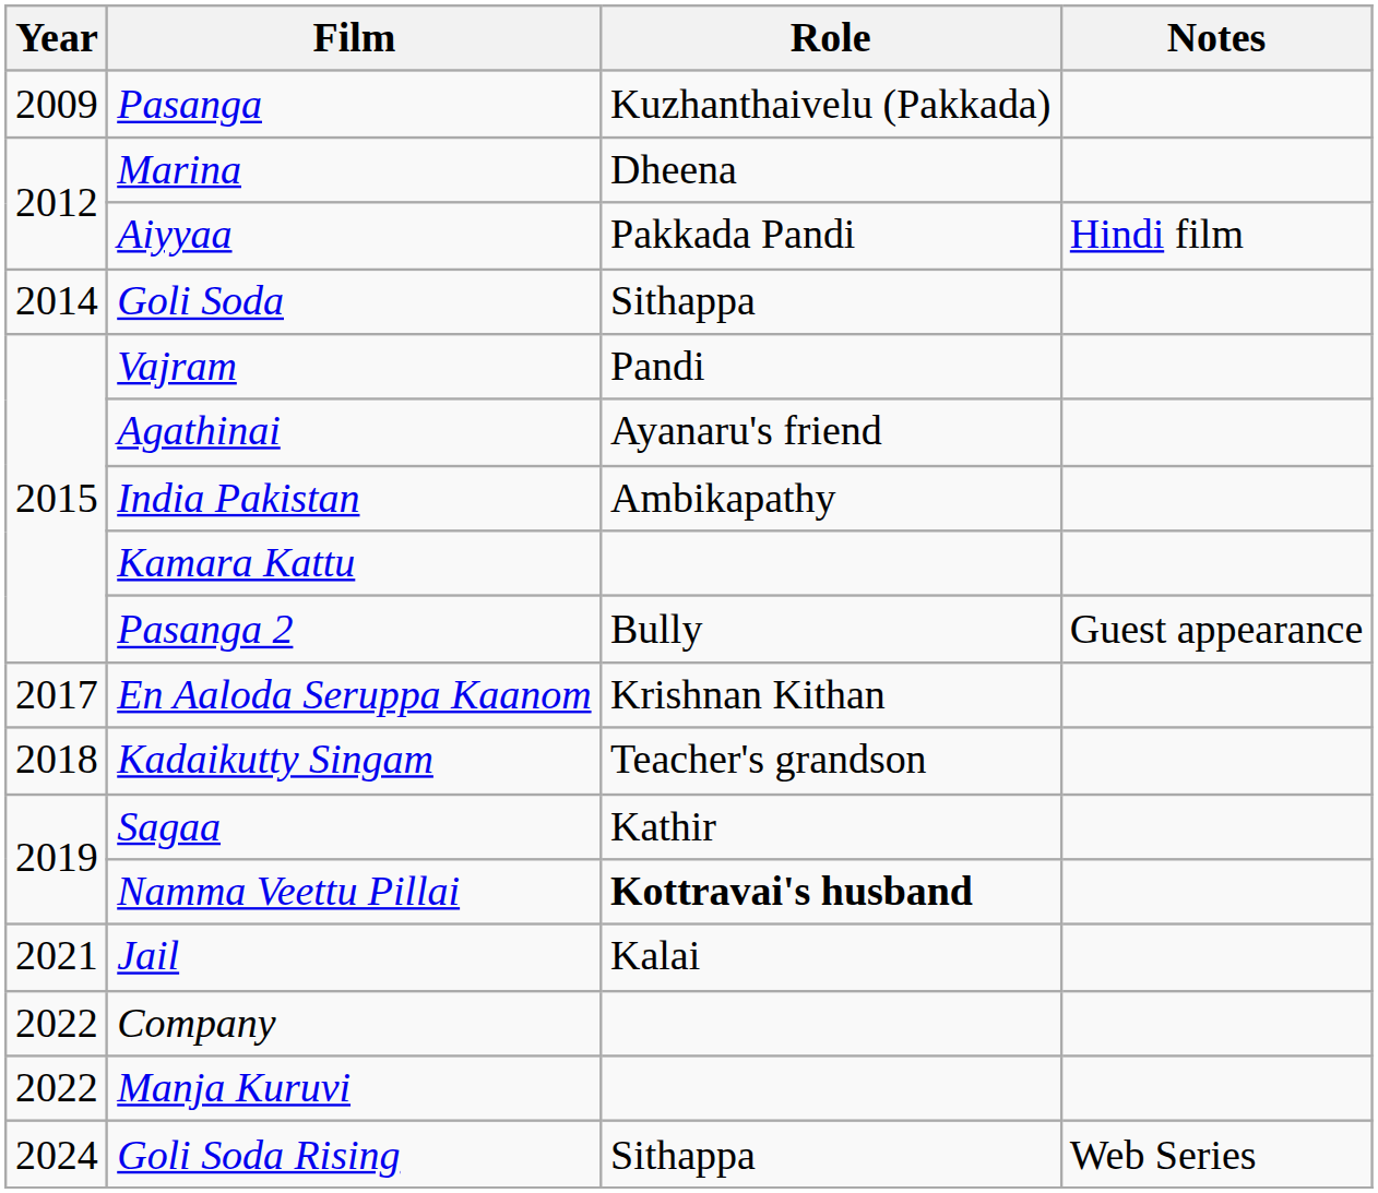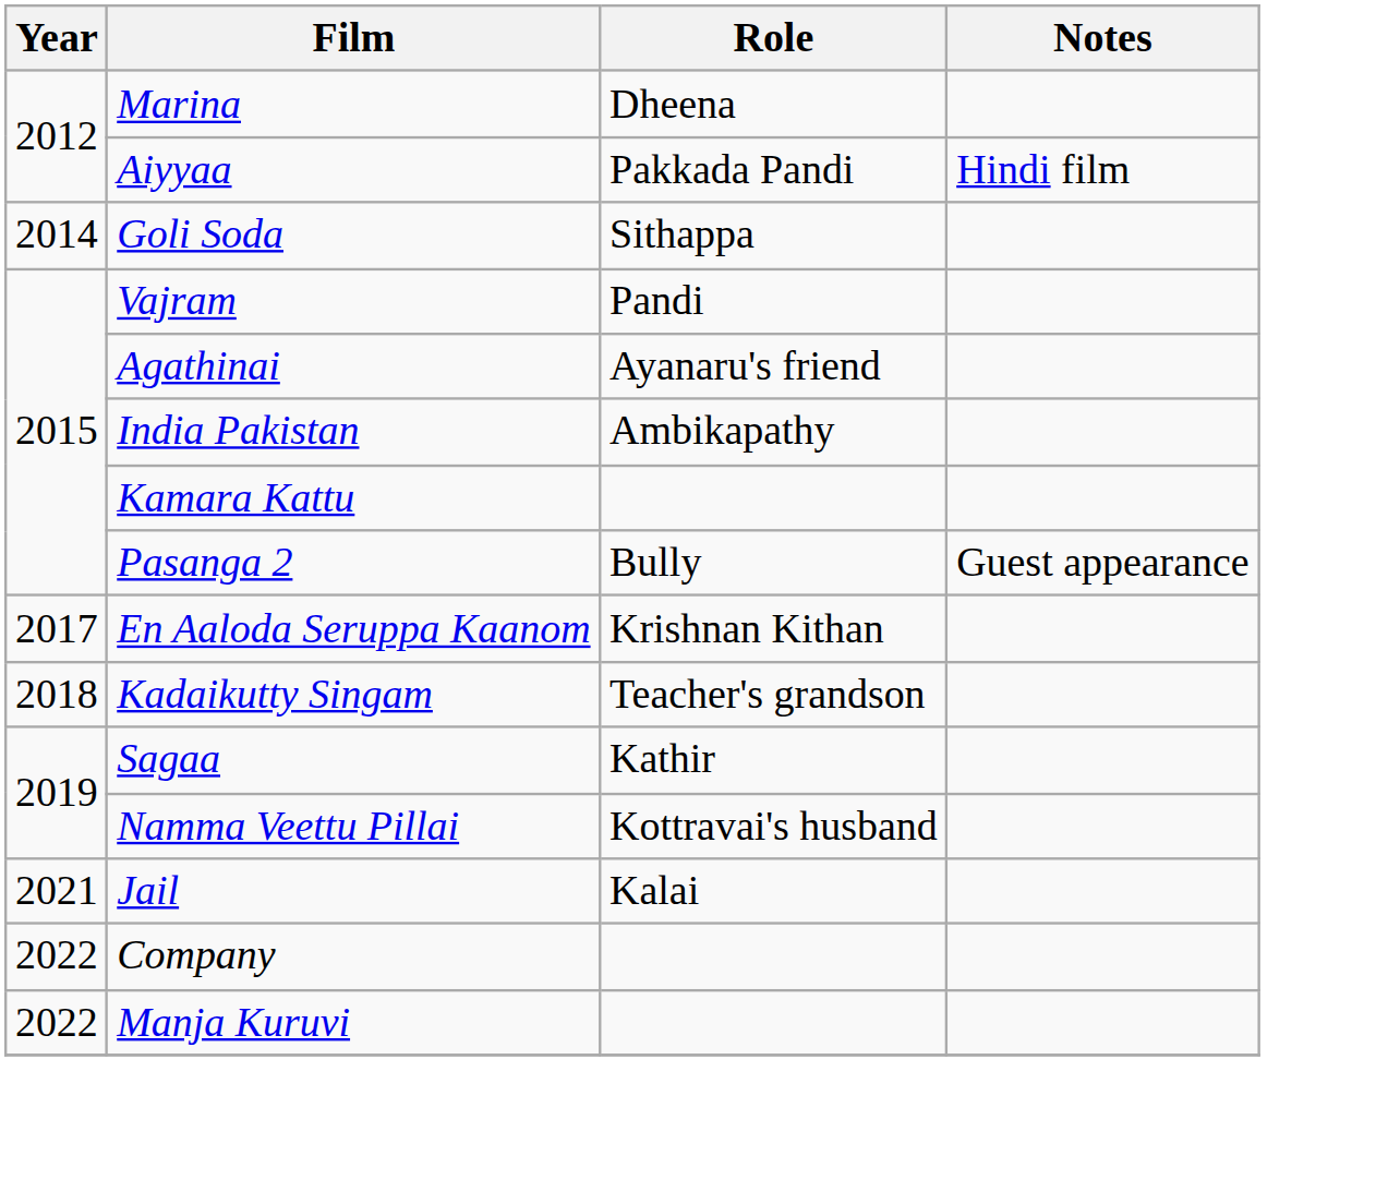 <table class="wikitable sortable">
 <tr>
 <th>Year</th>
 <th>Film</th>
 <th>Role</th>
 <th>Notes</th>
-</tr>
-<tr>
-<td>2009</td>
-<td><em><a href='#'>Pasanga</a></em></td>
-<td>Kuzhanthaivelu  (Pakkada)</td>
-<td></td>
 </tr>
 <tr>
 <td rowspan="2">2012</td>
 <td><em><a href='#'>Marina</a></em></td>
 <td>Dheena</td>
 <td></td>
 </tr>
 <tr>
 <td><em><a href='#'>Aiyyaa</a></em></td>
 <td>Pakkada Pandi</td>
 <td><a href='#'>Hindi</a> film</td>
 </tr>
 <tr>
 <td>2014</td>
 <td><em><a href='#'>Goli Soda</a></em></td>
 <td>Sithappa</td>
 <td></td>
 </tr>
 <tr>
 <td rowspan="5">2015</td>
 <td><em><a href='#'>Vajram</a></em></td>
 <td>Pandi</td>
 <td></td>
 </tr>
 <tr>
 <td><em><a href='#'>Agathinai</a></em></td>
 <td>Ayanaru's friend</td>
 <td></td>
 </tr>
 <tr>
 <td><em><a href='#'>India Pakistan</a></em></td>
 <td>Ambikapathy</td>
 <td></td>
 </tr>
 <tr>
 <td><em><a href='#'>Kamara Kattu</a></em></td>
 <td></td>
 <td></td>
 </tr>
 <tr>
 <td><em><a href='#'>Pasanga 2</a></em></td>
 <td>Bully</td>
 <td>Guest appearance</td>
 </tr>
 <tr>
 <td>2017</td>
 <td><em><a href='#'>En Aaloda Seruppa Kaanom</a></em></td>
 <td>Krishnan Kithan</td>
 <td></td>
 </tr>
 <tr>
 <td>2018</td>
 <td><em><a href='#'>Kadaikutty Singam</a></em></td>
 <td>Teacher's grandson</td>
 <td></td>
 </tr>
 <tr>
 <td rowspan="2">2019</td>
 <td><em><a href='#'>Sagaa</a></em></td>
 <td>Kathir</td>
 <td></td>
 </tr>
 <tr>
 <td><em><a href='#'>Namma Veettu Pillai</a></em></td>
-<td><strong>Kottravai's husband</strong></td>
+<td>Kottravai's husband</td>
 <td></td>
 </tr>
 <tr>
 <td>2021</td>
 <td><em><a href='#'>Jail</a></em></td>
 <td>Kalai</td>
 <td></td>
 </tr>
 <tr>
 <td>2022</td>
 <td><em>Company</em></td>
 <td></td>
 <td></td>
 </tr>
 <tr>
 <td>2022</td>
 <td><em><a href='#'>Manja Kuruvi</a></em></td>
 <td></td>
 <td></td>
 </tr>
 <tr>
-<td>2024</td>
-<td><em><a href='#'>Goli Soda Rising</a></em></td>
-<td>Sithappa</td>
-<td>Web Series</td>
-</tr>
-<tr>
 </tr>
 </table>
